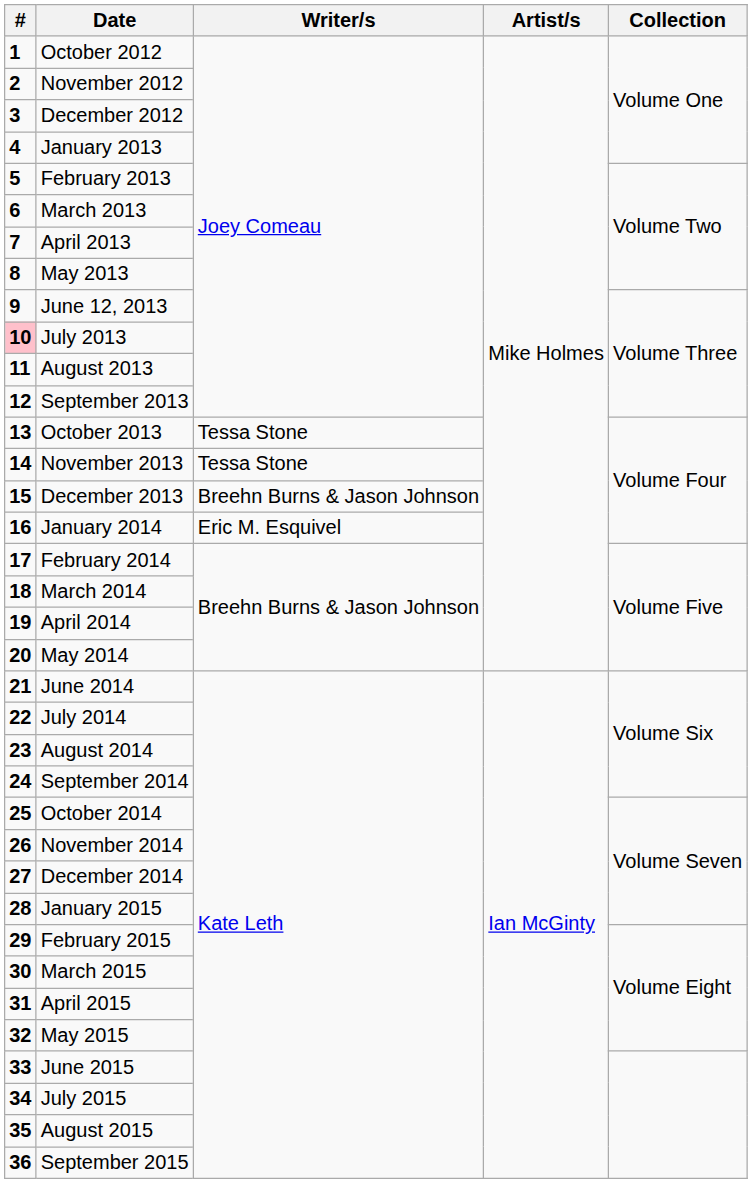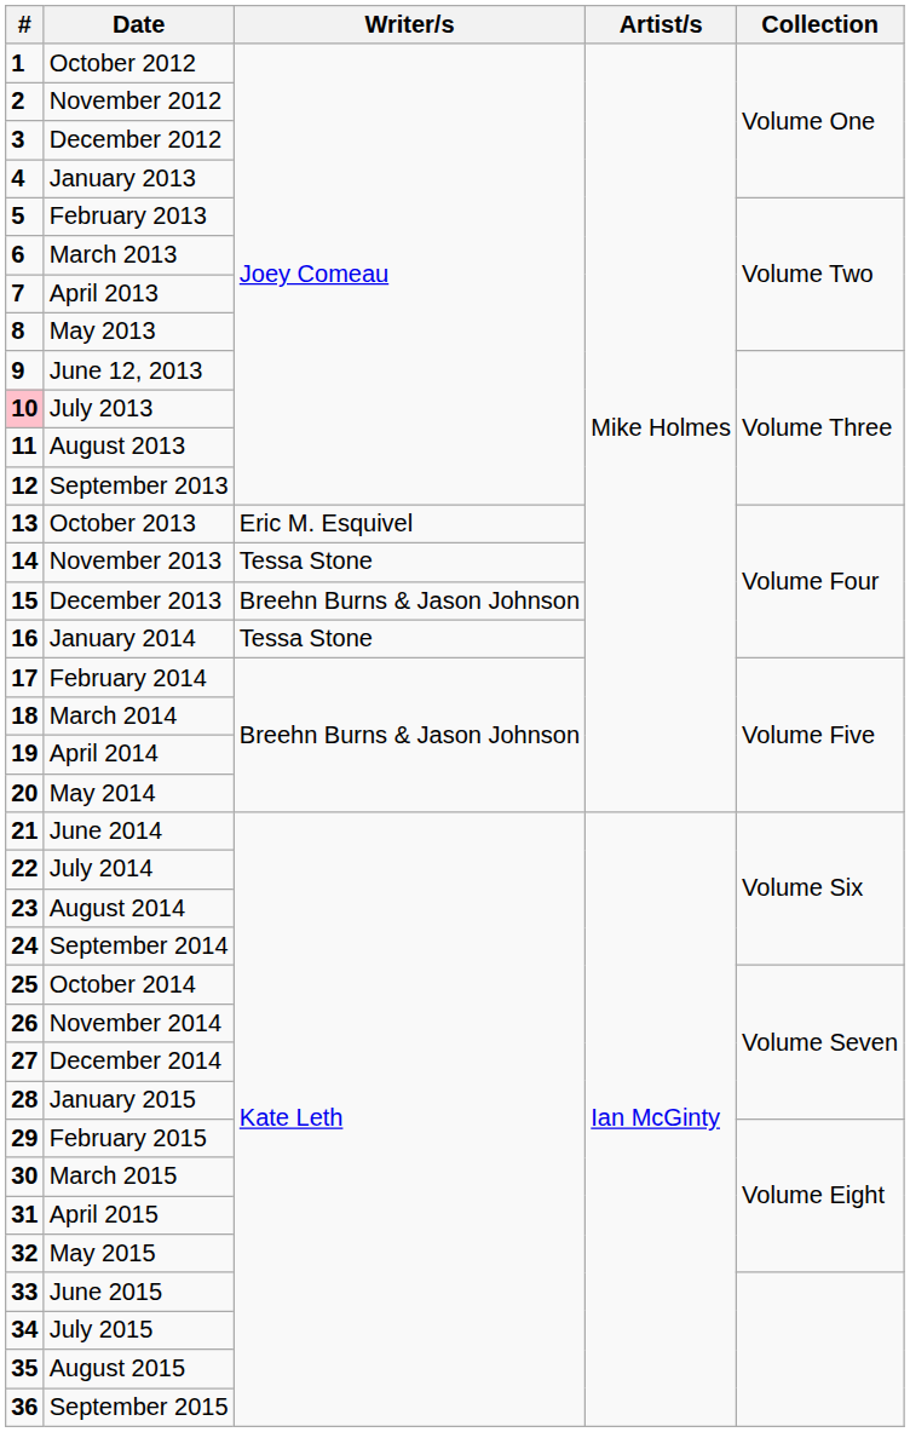 <table class="wikitable">
 <tr>
 <th>#</th>
 <th>Date</th>
 <th>Writer/s</th>
 <th>Artist/s</th>
 <th>Collection</th>
 </tr>
 <tr>
 <td><strong>1</strong></td>
 <td>October 2012</td>
 <td rowspan=12><a href='#'>Joey Comeau</a></td>
 <td rowspan=20>Mike Holmes</td>
 <td rowspan=4>Volume One</td>
 </tr>
 <tr>
 <td><strong>2</strong></td>
 <td>November 2012</td>
 </tr>
 <tr>
 <td><strong>3</strong></td>
 <td>December 2012</td>
 </tr>
 <tr>
 <td><strong>4</strong></td>
 <td>January 2013</td>
 </tr>
 <tr>
 <td><strong>5</strong></td>
 <td>February 2013</td>
 <td rowspan=4>Volume Two</td>
 </tr>
 <tr>
 <td><strong>6</strong></td>
 <td>March 2013</td>
 </tr>
 <tr>
 <td><strong>7</strong></td>
 <td>April 2013</td>
 </tr>
 <tr>
 <td><strong>8</strong></td>
 <td>May 2013</td>
 </tr>
 <tr>
 <td><strong>9</strong></td>
 <td>June 12, 2013</td>
 <td rowspan=4>Volume Three</td>
 </tr>
 <tr>
 <td style="background: pink;"><strong>10</strong></td>
 <td>July 2013</td>
 </tr>
 <tr>
 <td><strong>11</strong></td>
 <td>August 2013</td>
 </tr>
 <tr>
 <td><strong>12</strong></td>
 <td>September 2013</td>
 </tr>
 <tr>
 <td><strong>13</strong></td>
 <td>October 2013</td>
-<td>Tessa Stone</td>
+<td>Eric M. Esquivel</td>
 <td rowspan=4>Volume Four</td>
 </tr>
 <tr>
 <td><strong>14</strong></td>
 <td>November 2013</td>
 <td>Tessa Stone</td>
 </tr>
 <tr>
 <td><strong>15</strong></td>
 <td>December 2013</td>
 <td>Breehn Burns & Jason Johnson</td>
 </tr>
 <tr>
 <td><strong>16</strong></td>
 <td>January 2014</td>
-<td>Eric M. Esquivel</td>
+<td>Tessa Stone</td>
 </tr>
 <tr>
 <td><strong>17</strong></td>
 <td>February 2014</td>
 <td rowspan=4>Breehn Burns & Jason Johnson</td>
 <td rowspan=4>Volume Five</td>
 </tr>
 <tr>
 <td><strong>18</strong></td>
 <td>March 2014</td>
 </tr>
 <tr>
 <td><strong>19</strong></td>
 <td>April 2014</td>
 </tr>
 <tr>
 <td><strong>20</strong></td>
 <td>May 2014</td>
 </tr>
 <tr>
 <td><strong>21</strong></td>
 <td>June 2014</td>
 <td rowspan=16><a href='#'>Kate Leth</a></td>
 <td rowspan=16><a href='#'>Ian McGinty</a></td>
 <td rowspan=4>Volume Six</td>
 </tr>
 <tr>
 <td><strong>22</strong></td>
 <td>July 2014</td>
 </tr>
 <tr>
 <td><strong>23</strong></td>
 <td>August 2014</td>
 </tr>
 <tr>
 <td><strong>24</strong></td>
 <td>September 2014</td>
 </tr>
 <tr>
 <td><strong>25</strong></td>
 <td>October 2014</td>
 <td rowspan=4>Volume Seven</td>
 </tr>
 <tr>
 <td><strong>26</strong></td>
 <td>November 2014</td>
 </tr>
 <tr>
 <td><strong>27</strong></td>
 <td>December 2014</td>
 </tr>
 <tr>
 <td><strong>28</strong></td>
 <td>January 2015</td>
 </tr>
 <tr>
 <td><strong>29</strong></td>
 <td>February 2015</td>
 <td rowspan=4>Volume Eight</td>
 </tr>
 <tr>
 <td><strong>30</strong></td>
 <td>March 2015</td>
 </tr>
 <tr>
 <td><strong>31</strong></td>
 <td>April 2015</td>
 </tr>
 <tr>
 <td><strong>32</strong></td>
 <td>May 2015</td>
 </tr>
 <tr>
 <td><strong>33</strong></td>
 <td>June 2015</td>
 </tr>
 <tr>
 <td><strong>34</strong></td>
 <td>July 2015</td>
 </tr>
 <tr>
 <td><strong>35</strong></td>
 <td>August 2015</td>
 </tr>
 <tr>
 <td><strong>36</strong></td>
 <td>September 2015</td>
 </tr>
 </table>
